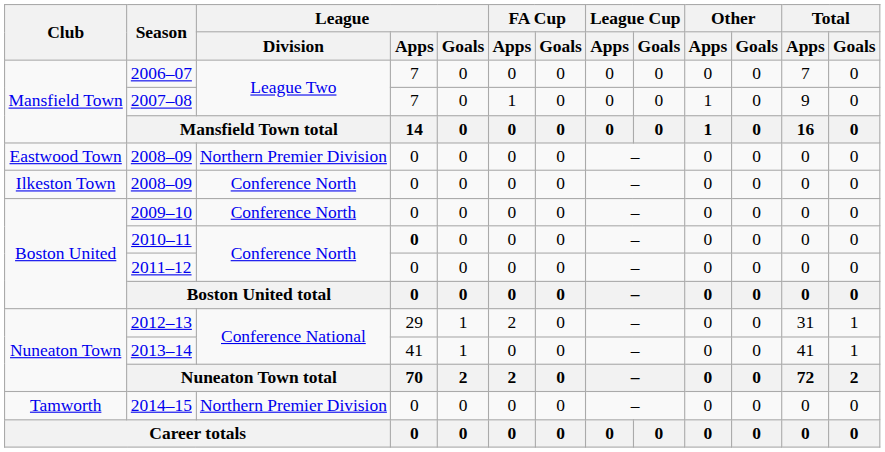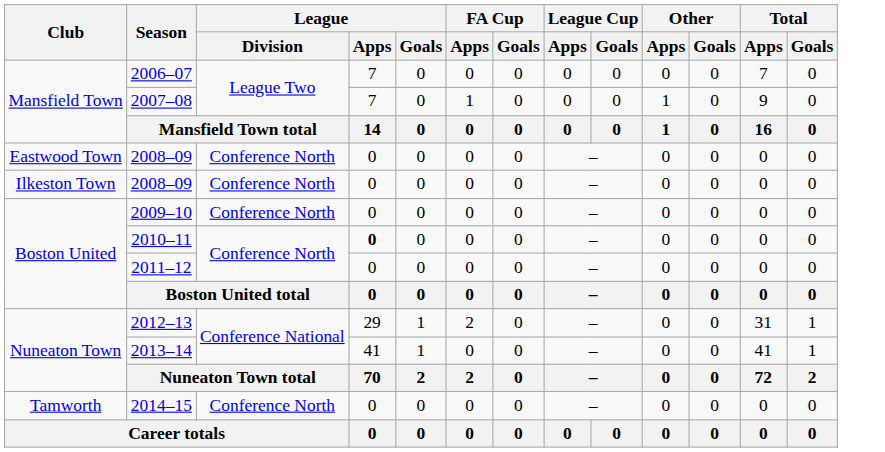 <table class="wikitable" style="text-align: center;">
 <tr>
 <th rowspan="2">Club</th>
 <th rowspan="2">Season</th>
 <th colspan="3">League</th>
 <th colspan="2">FA Cup</th>
 <th colspan="2">League Cup</th>
 <th colspan="2">Other</th>
 <th colspan="2">Total</th>
 </tr>
 <tr>
 <th>Division</th>
 <th>Apps</th>
 <th>Goals</th>
 <th>Apps</th>
 <th>Goals</th>
 <th>Apps</th>
 <th>Goals</th>
 <th>Apps</th>
 <th>Goals</th>
 <th>Apps</th>
 <th>Goals</th>
 </tr>
 <tr>
 <td rowspan="3" valign="center"><a href='#'>Mansfield Town</a></td>
 <td><a href='#'>2006–07</a></td>
 <td rowspan="2"><a href='#'>League Two</a></td>
 <td>7</td>
 <td>0</td>
 <td>0</td>
 <td>0</td>
 <td>0</td>
 <td>0</td>
 <td>0</td>
 <td>0</td>
 <td>7</td>
 <td>0</td>
 </tr>
 <tr>
 <td><a href='#'>2007–08</a></td>
 <td>7</td>
 <td>0</td>
 <td>1</td>
 <td>0</td>
 <td>0</td>
 <td>0</td>
 <td>1</td>
 <td>0</td>
 <td>9</td>
 <td>0</td>
 </tr>
 <tr>
 <th colspan="2">Mansfield Town total</th>
 <th>14</th>
 <th>0</th>
 <th>0</th>
 <th>0</th>
 <th>0</th>
 <th>0</th>
 <th>1</th>
 <th>0</th>
 <th>16</th>
 <th>0</th>
 </tr>
 <tr>
 <td valign="center"><a href='#'>Eastwood Town</a></td>
 <td><a href='#'>2008–09</a></td>
-<td><a href='#'>Northern Premier Division</a></td>
+<td><a href='#'>Conference North</a></td>
 <td>0</td>
 <td>0</td>
 <td>0</td>
 <td>0</td>
 <td colspan="2">–</td>
 <td>0</td>
 <td>0</td>
 <td>0</td>
 <td>0</td>
 </tr>
 <tr>
 <td valign="center"><a href='#'>Ilkeston Town</a></td>
 <td><a href='#'>2008–09</a></td>
 <td><a href='#'>Conference North</a></td>
 <td>0</td>
 <td>0</td>
 <td>0</td>
 <td>0</td>
 <td colspan="2">–</td>
 <td>0</td>
 <td>0</td>
 <td>0</td>
 <td>0</td>
 </tr>
 <tr>
 <td rowspan="4" valign="center"><a href='#'>Boston United</a></td>
 <td><a href='#'>2009–10</a></td>
 <td><a href='#'>Conference North</a></td>
 <td>0</td>
 <td>0</td>
 <td>0</td>
 <td>0</td>
 <td colspan="2">–</td>
 <td>0</td>
 <td>0</td>
 <td>0</td>
 <td>0</td>
 </tr>
 <tr>
 <td><a href='#'>2010–11</a></td>
 <td rowspan="2"><a href='#'>Conference North</a></td>
 <td><strong>0</strong></td>
 <td>0</td>
 <td>0</td>
 <td>0</td>
 <td colspan="2">–</td>
 <td>0</td>
 <td>0</td>
 <td>0</td>
 <td>0</td>
 </tr>
 <tr>
 <td><a href='#'>2011–12</a></td>
 <td>0</td>
 <td>0</td>
 <td>0</td>
 <td>0</td>
 <td colspan="2">–</td>
 <td>0</td>
 <td>0</td>
 <td>0</td>
 <td>0</td>
 </tr>
 <tr>
 <th colspan="2">Boston United total</th>
 <th>0</th>
 <th>0</th>
 <th>0</th>
 <th>0</th>
 <th colspan="2">–</th>
 <th>0</th>
 <th>0</th>
 <th>0</th>
 <th>0</th>
 </tr>
 <tr>
 <td rowspan="3" valign="center"><a href='#'>Nuneaton Town</a></td>
 <td><a href='#'>2012–13</a></td>
 <td rowspan="2"><a href='#'>Conference National</a></td>
 <td>29</td>
 <td>1</td>
 <td>2</td>
 <td>0</td>
 <td colspan="2">–</td>
 <td>0</td>
 <td>0</td>
 <td>31</td>
 <td>1</td>
 </tr>
 <tr>
 <td><a href='#'>2013–14</a></td>
 <td>41</td>
 <td>1</td>
 <td>0</td>
 <td>0</td>
 <td colspan="2">–</td>
 <td>0</td>
 <td>0</td>
 <td>41</td>
 <td>1</td>
 </tr>
 <tr>
 <th colspan="2">Nuneaton Town total</th>
 <th>70</th>
 <th>2</th>
 <th>2</th>
 <th>0</th>
 <th colspan="2">–</th>
 <th>0</th>
 <th>0</th>
 <th>72</th>
 <th>2</th>
 </tr>
 <tr>
 <td valign="center"><a href='#'>Tamworth</a></td>
 <td><a href='#'>2014–15</a></td>
-<td><a href='#'>Northern Premier Division</a></td>
+<td><a href='#'>Conference North</a></td>
 <td>0</td>
 <td>0</td>
 <td>0</td>
 <td>0</td>
 <td colspan="2">–</td>
 <td>0</td>
 <td>0</td>
 <td>0</td>
 <td>0</td>
 </tr>
 <tr>
 <th colspan="3">Career totals</th>
 <th>0</th>
 <th>0</th>
 <th>0</th>
 <th>0</th>
 <th>0</th>
 <th>0</th>
 <th>0</th>
 <th>0</th>
 <th>0</th>
 <th>0</th>
 </tr>
 </table>
